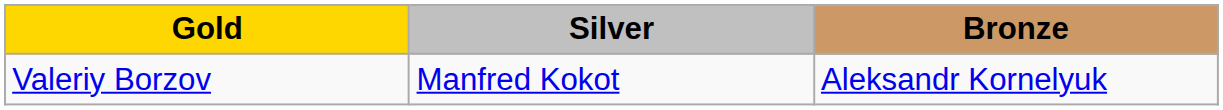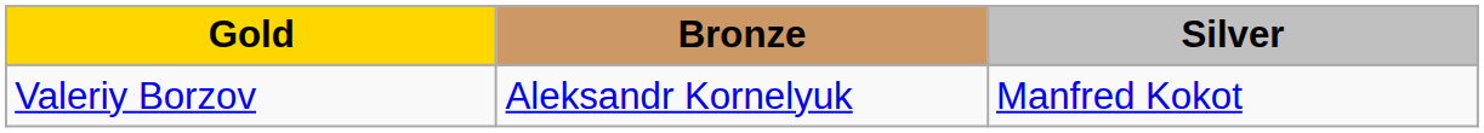 <table class="wikitable" style="text-align:left">
 <tr align="center">
 <td width=200 bgcolor=gold><strong>Gold</strong></td>
+<td width=200 bgcolor=CC9966><strong>Bronze</strong></td>
 <td width=200 bgcolor=silver><strong>Silver</strong></td>
-<td width=200 bgcolor=CC9966><strong>Bronze</strong></td>
 </tr>
 <tr>
 <td><a href='#'>Valeriy Borzov</a><br><em></em></td>
+<td><a href='#'>Aleksandr Kornelyuk</a><br><em></em></td>
 <td><a href='#'>Manfred Kokot</a><br><em></em></td>
-<td><a href='#'>Aleksandr Kornelyuk</a><br><em></em></td>
 </tr>
 </table>
